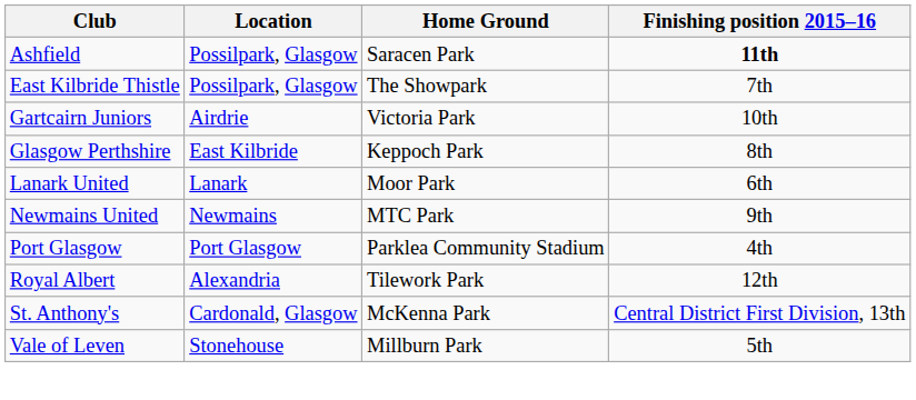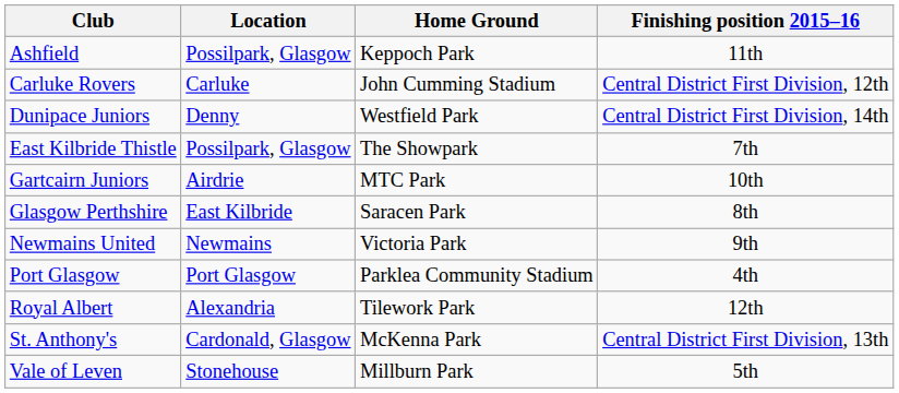 <table class="wikitable" style="text-align:left;">
 <tr>
 <th>Club</th>
 <th>Location</th>
 <th>Home Ground</th>
 <th>Finishing position <a href='#'>2015–16</a></th>
 </tr>
 <tr>
 <td><a href='#'>Ashfield</a></td>
 <td><a href='#'>Possilpark</a>, <a href='#'>Glasgow</a></td>
-<td>Saracen Park</td>
-<td style="text-align:center;"><strong>11th</strong></td>
+<td>Keppoch Park</td>
+<td style="text-align:center;">11th</td>
+</tr>
+<tr>
+<td><a href='#'>Carluke Rovers</a></td>
+<td><a href='#'>Carluke</a></td>
+<td>John Cumming Stadium</td>
+<td style="text-align:center;"><a href='#'>Central District First Division</a>, 12th</td>
+</tr>
+<tr>
+<td><a href='#'>Dunipace Juniors</a></td>
+<td><a href='#'>Denny</a></td>
+<td>Westfield Park</td>
+<td style="text-align:center;"><a href='#'>Central District First Division</a>, 14th</td>
 </tr>
 <tr>
 <td><a href='#'>East Kilbride Thistle</a></td>
 <td><a href='#'>Possilpark</a>, <a href='#'>Glasgow</a></td>
 <td>The Showpark</td>
 <td style="text-align:center;">7th</td>
 </tr>
 <tr>
 <td><a href='#'>Gartcairn Juniors</a></td>
 <td><a href='#'>Airdrie</a></td>
-<td>Victoria Park</td>
+<td>MTC Park</td>
 <td style="text-align:center;">10th</td>
 </tr>
 <tr>
 <td><a href='#'>Glasgow Perthshire</a></td>
 <td><a href='#'>East Kilbride</a></td>
-<td>Keppoch Park</td>
+<td>Saracen Park</td>
 <td style="text-align:center;">8th</td>
-</tr>
-<tr>
-<td><a href='#'>Lanark United</a></td>
-<td><a href='#'>Lanark</a></td>
-<td>Moor Park</td>
-<td style="text-align:center;">6th</td>
 </tr>
 <tr>
 <td><a href='#'>Newmains United</a></td>
 <td><a href='#'>Newmains</a></td>
-<td>MTC Park</td>
+<td>Victoria Park</td>
 <td style="text-align:center;">9th</td>
 </tr>
 <tr>
 <td><a href='#'>Port Glasgow</a></td>
 <td><a href='#'>Port Glasgow</a></td>
 <td>Parklea Community Stadium</td>
 <td style="text-align:center;">4th</td>
 </tr>
 <tr>
 <td><a href='#'>Royal Albert</a></td>
 <td><a href='#'>Alexandria</a></td>
 <td>Tilework Park</td>
 <td style="text-align:center;">12th</td>
 </tr>
 <tr>
 <td><a href='#'>St. Anthony's</a></td>
 <td><a href='#'>Cardonald</a>, <a href='#'>Glasgow</a></td>
 <td>McKenna Park</td>
 <td style="text-align:center;"><a href='#'>Central District First Division</a>, 13th</td>
 </tr>
 <tr>
 <td><a href='#'>Vale of Leven</a></td>
 <td><a href='#'>Stonehouse</a></td>
 <td>Millburn Park</td>
 <td style="text-align:center;">5th</td>
 </tr>
 </table>
